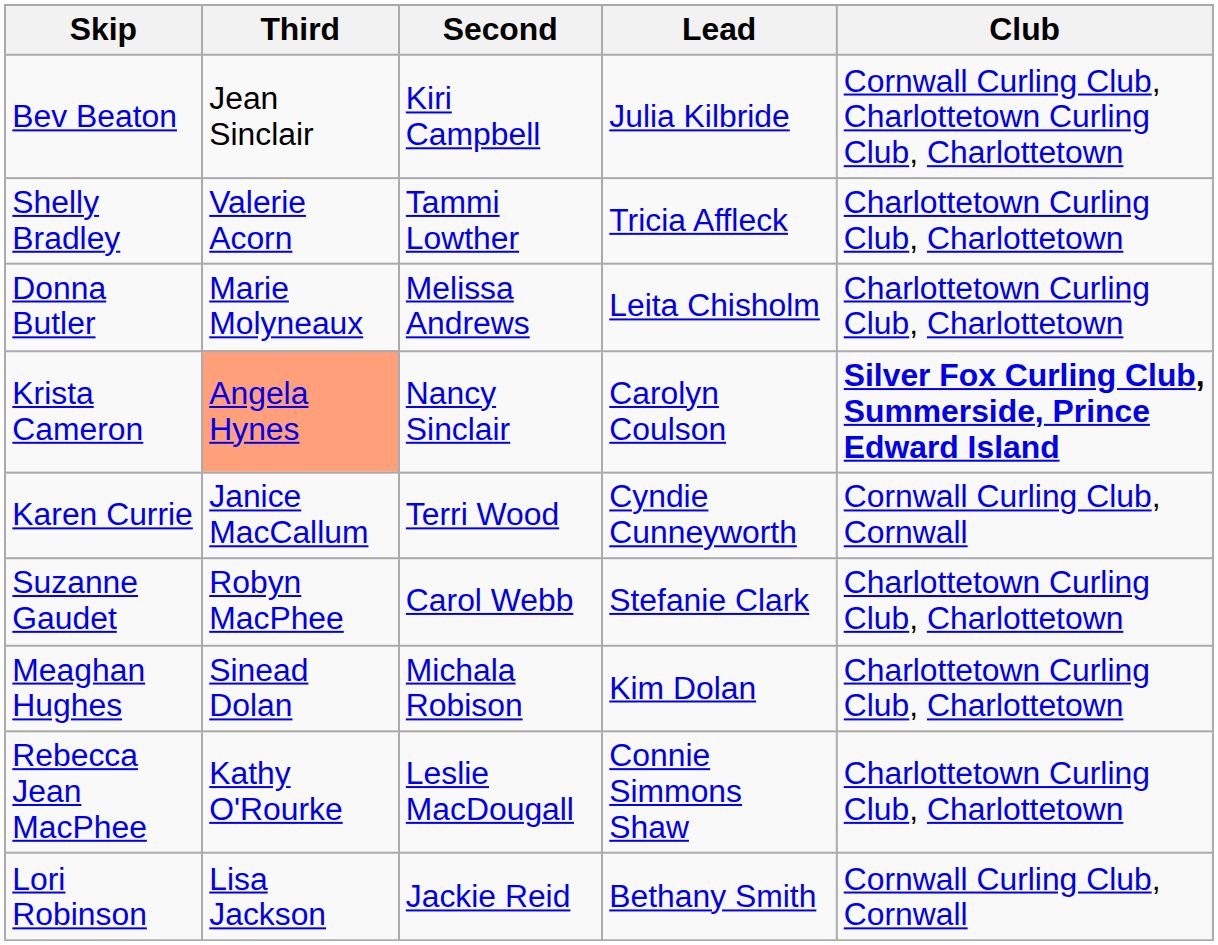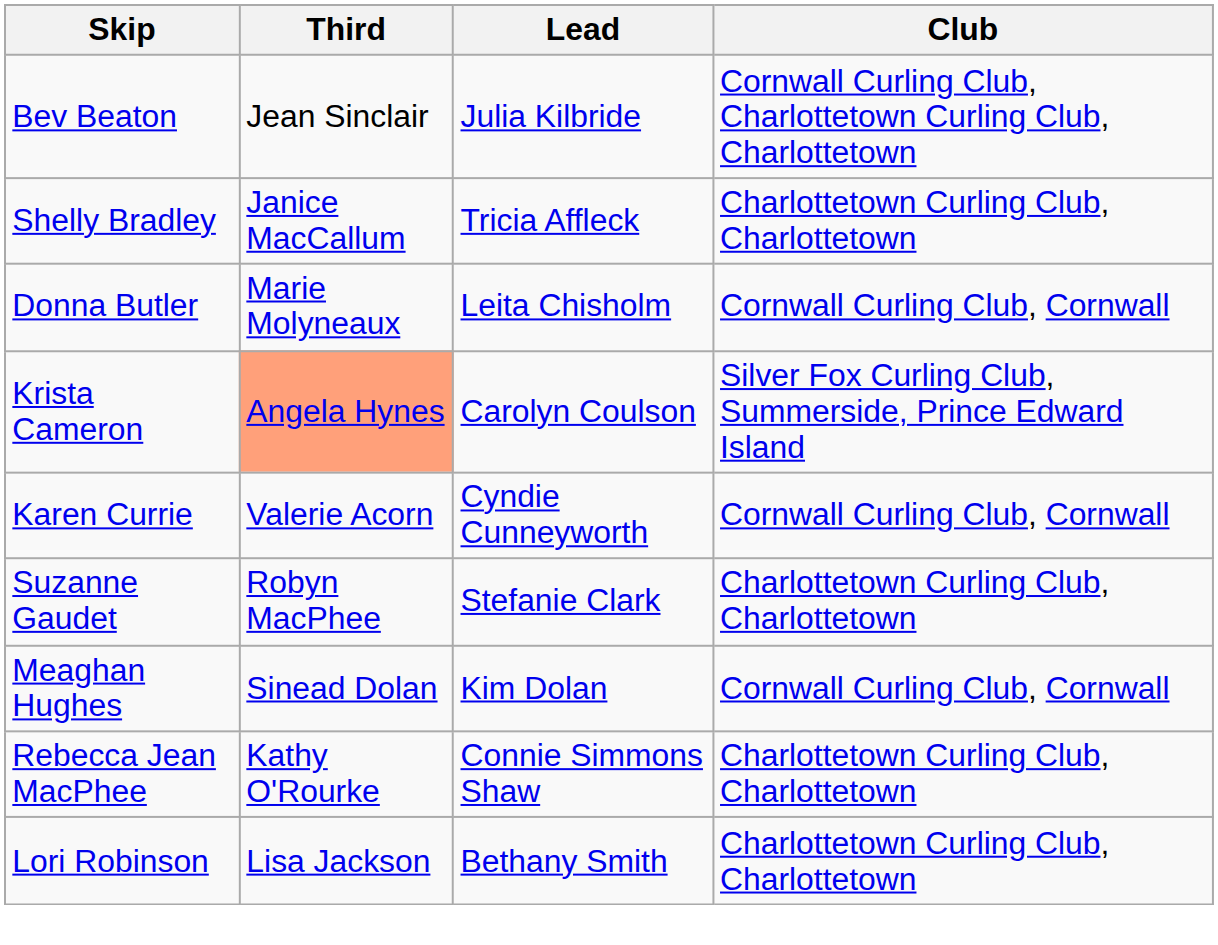 <table class="wikitable">
 <tr>
 <th>Skip</th>
 <th>Third</th>
-<th>Second</th>
 <th>Lead</th>
 <th>Club</th>
 </tr>
 <tr>
 <td><a href='#'>Bev Beaton</a></td>
 <td>Jean Sinclair</td>
-<td><a href='#'>Kiri Campbell</a></td>
 <td><a href='#'>Julia Kilbride</a></td>
 <td><a href='#'>Cornwall Curling Club</a>, <a href='#'>Charlottetown Curling Club</a>, <a href='#'>Charlottetown</a></td>
 </tr>
 <tr>
 <td><a href='#'>Shelly Bradley</a></td>
-<td><a href='#'>Valerie Acorn</a></td>
-<td><a href='#'>Tammi Lowther</a></td>
+<td><a href='#'>Janice MacCallum</a></td>
 <td><a href='#'>Tricia Affleck</a></td>
 <td><a href='#'>Charlottetown Curling Club</a>, <a href='#'>Charlottetown</a></td>
 </tr>
 <tr>
 <td><a href='#'>Donna Butler</a></td>
 <td><a href='#'>Marie Molyneaux</a></td>
-<td><a href='#'>Melissa Andrews</a></td>
 <td><a href='#'>Leita Chisholm</a></td>
-<td><a href='#'>Charlottetown Curling Club</a>, <a href='#'>Charlottetown</a></td>
+<td><a href='#'>Cornwall Curling Club</a>, <a href='#'>Cornwall</a></td>
 </tr>
 <tr>
 <td><a href='#'>Krista Cameron</a></td>
 <td style="background: lightsalmon;"><a href='#'>Angela Hynes</a></td>
-<td><a href='#'>Nancy Sinclair</a></td>
 <td><a href='#'>Carolyn Coulson</a></td>
-<td><strong><a href='#'>Silver Fox Curling Club</a>, <a href='#'>Summerside, Prince Edward Island</a></strong></td>
+<td><a href='#'>Silver Fox Curling Club</a>, <a href='#'>Summerside, Prince Edward Island</a></td>
 </tr>
 <tr>
 <td><a href='#'>Karen Currie</a></td>
-<td><a href='#'>Janice MacCallum</a></td>
-<td><a href='#'>Terri Wood</a></td>
+<td><a href='#'>Valerie Acorn</a></td>
 <td><a href='#'>Cyndie Cunneyworth</a></td>
 <td><a href='#'>Cornwall Curling Club</a>, <a href='#'>Cornwall</a></td>
 </tr>
 <tr>
 <td><a href='#'>Suzanne Gaudet</a></td>
 <td><a href='#'>Robyn MacPhee</a></td>
-<td><a href='#'>Carol Webb</a></td>
 <td><a href='#'>Stefanie Clark</a></td>
 <td><a href='#'>Charlottetown Curling Club</a>, <a href='#'>Charlottetown</a></td>
 </tr>
 <tr>
 <td><a href='#'>Meaghan Hughes</a></td>
 <td><a href='#'>Sinead Dolan</a></td>
-<td><a href='#'>Michala Robison</a></td>
 <td><a href='#'>Kim Dolan</a></td>
-<td><a href='#'>Charlottetown Curling Club</a>, <a href='#'>Charlottetown</a></td>
+<td><a href='#'>Cornwall Curling Club</a>, <a href='#'>Cornwall</a></td>
 </tr>
 <tr>
 <td><a href='#'>Rebecca Jean MacPhee</a></td>
 <td><a href='#'>Kathy O'Rourke</a></td>
-<td><a href='#'>Leslie MacDougall</a></td>
 <td><a href='#'>Connie Simmons Shaw</a></td>
 <td><a href='#'>Charlottetown Curling Club</a>, <a href='#'>Charlottetown</a></td>
 </tr>
 <tr>
 <td><a href='#'>Lori Robinson</a></td>
 <td><a href='#'>Lisa Jackson</a></td>
-<td><a href='#'>Jackie Reid</a></td>
 <td><a href='#'>Bethany Smith</a></td>
-<td><a href='#'>Cornwall Curling Club</a>, <a href='#'>Cornwall</a></td>
+<td><a href='#'>Charlottetown Curling Club</a>, <a href='#'>Charlottetown</a></td>
 </tr>
 </table>
